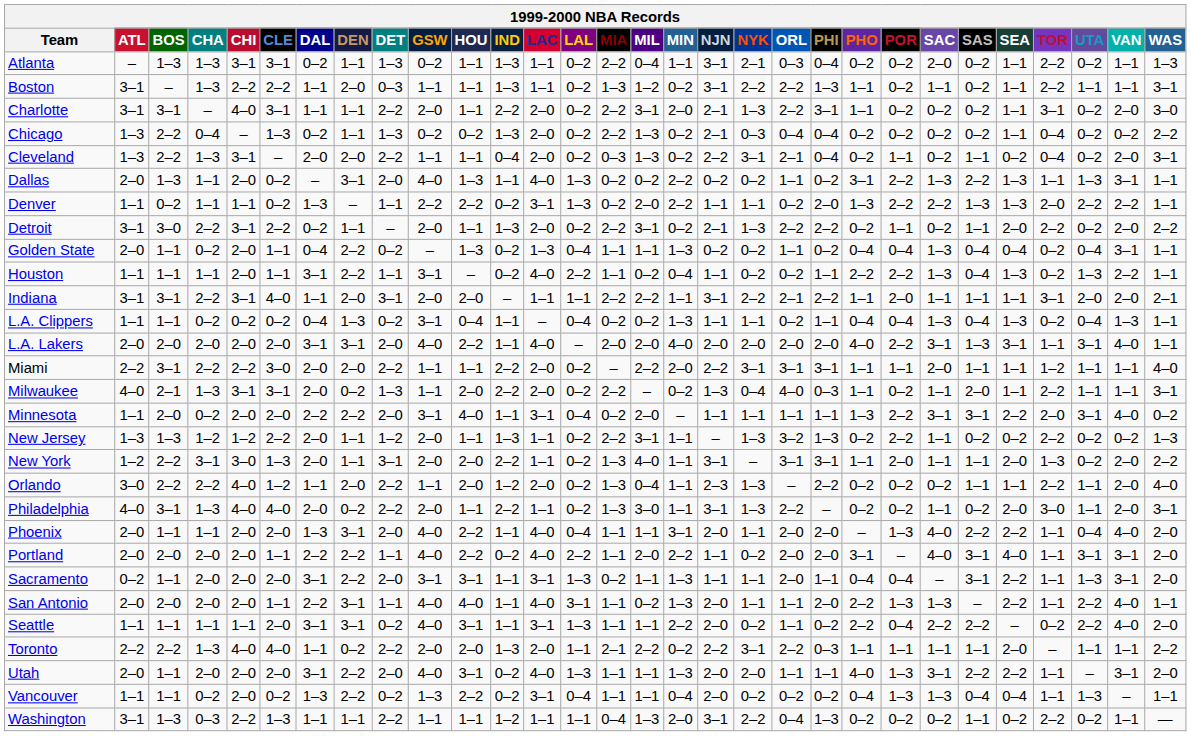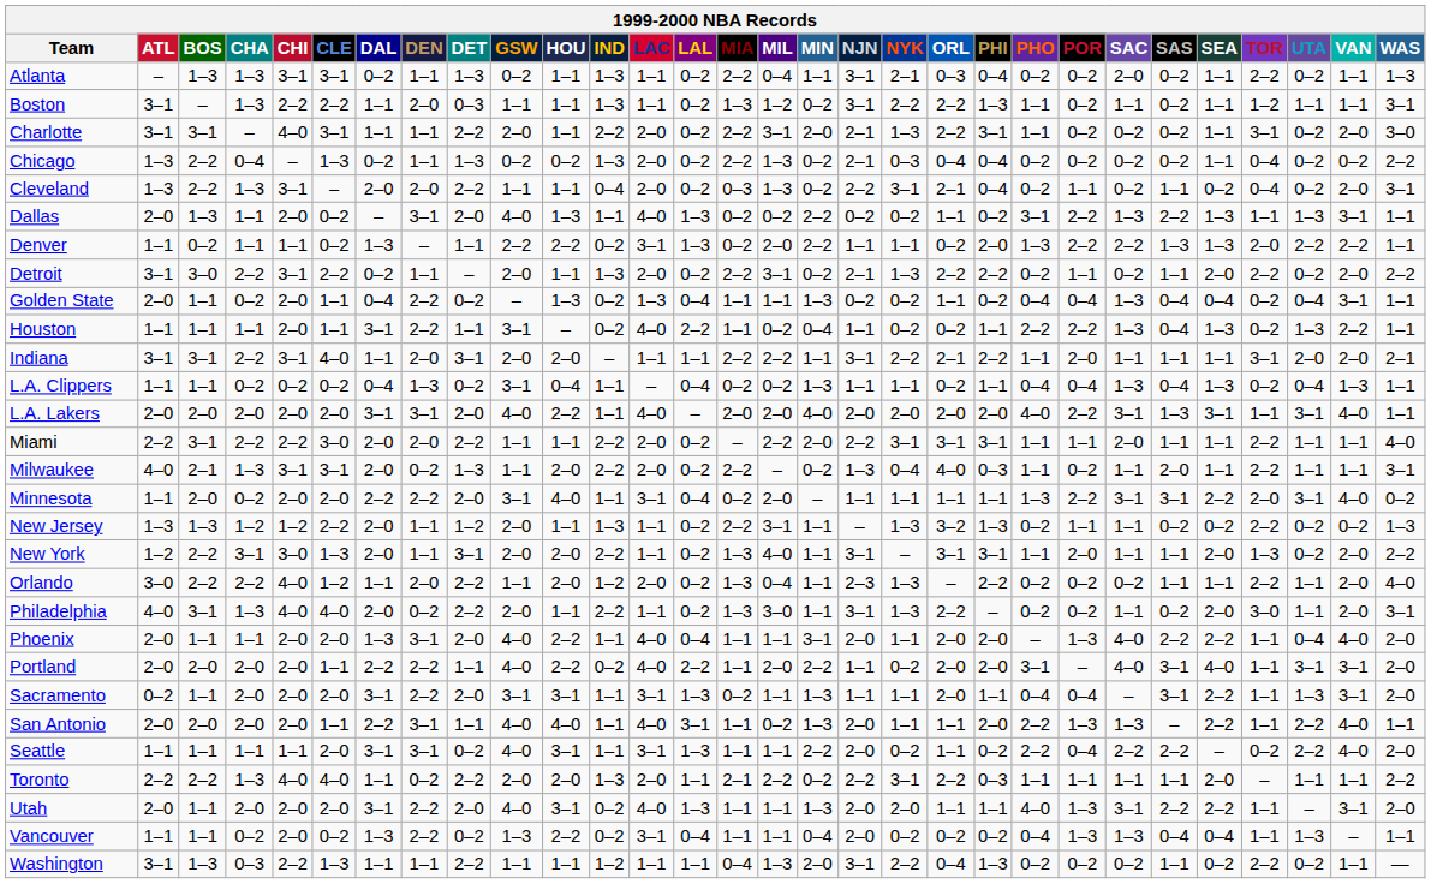 <table class="wikitable" style="font-size:90%; text-align:center;">
 <tr>
 <th colspan=30>1999-2000 NBA Records</th>
 </tr>
 <tr>
 <th width=100>Team</th>
 <th style="background:#CA102F;color:#FFFFFF;width=35">ATL</th>
 <th style="background:#006400;color:#FFFFFF;width=35">BOS</th>
 <th style="background:#008080;color:#FFFFFF;width=35">CHA</th>
 <th style="background:#BA0C2F;color:#FFFFFF;width=35">CHI</th>
 <th style="background:#000000;color:#5787DC;width=35">CLE</th>
 <th style="background:#00008B;color:#FFFFFF;width=35">DAL</th>
 <th style="background:#141A44;color:#C69966;width=35">DEN</th>
 <th style="background:#008080;color:#FFFFFF;width=35">DET</th>
 <th style="background:#031E41;color:#FEA302;width=35">GSW</th>
 <th style="background:#1D2951;color:#FFFFFF;width=35">HOU</th>
 <th style="background:#081F3F;color:#FDCC04;width=35">IND</th>
 <th style="background:#D40032;color:#1A2E8B;width=35">LAC</th>
 <th style="background:#800080;color:#FFD700;width=35">LAL</th>
 <th style="background:#000000;color:#8B0000;width=35">MIA</th>
 <th style="background:#4B0082;color:#FFFFFF;width=35">MIL</th>
 <th style="background:#236192;color:#FFFFFF;width=35">MIN</th>
 <th style="background:#031E41;color:#CED5DD;width=35">NJN</th>
 <th style="background:#003593;color:#FF4F03;width=35">NYK</th>
 <th style="background:#0056B5;color:#FFFFFF;width=35">ORL</th>
 <th style="background:#000000;color:#BB9754;width=35">PHI</th>
 <th style="background:#5F24A0;color:#FF6303;width=35">PHO</th>
 <th style="background:#000000;color:#C90F2E;width=35">POR</th>
 <th style="background:#6846A8;color:#FFFFFF;width=35">SAC</th>
 <th style="background:#000000;color:#C0C0C0;width=35">SAS</th>
 <th style="background:#173F36;color:#FFFFFF;width=35">SEA</th>
 <th style="background:#7436BF;color:#BE0F34;width=35">TOR</th>
 <th style="background:#644A9C;color:#149BC7;width=35">UTA</th>
 <th style="background:#00B2AA;color:#FFFFFF;width=35">VAN</th>
 <th style="background:#236192;color:#FFFFFF;width=35">WAS</th>
 </tr>
 <tr>
 <td style="text-align:left;"><a href='#'>Atlanta</a></td>
 <td>–</td>
 <td>1–3</td>
 <td>1–3</td>
 <td>3–1</td>
 <td>3–1</td>
 <td>0–2</td>
 <td>1–1</td>
 <td>1–3</td>
 <td>0–2</td>
 <td>1–1</td>
 <td>1–3</td>
 <td>1–1</td>
 <td>0–2</td>
 <td>2–2</td>
 <td>0–4</td>
 <td>1–1</td>
 <td>3–1</td>
 <td>2–1</td>
 <td>0–3</td>
 <td>0–4</td>
 <td>0–2</td>
 <td>0–2</td>
 <td>2–0</td>
 <td>0–2</td>
 <td>1–1</td>
 <td>2–2</td>
 <td>0–2</td>
 <td>1–1</td>
 <td>1–3</td>
 </tr>
 <tr>
 <td style="text-align:left;"><a href='#'>Boston</a></td>
 <td>3–1</td>
 <td>–</td>
 <td>1–3</td>
 <td>2–2</td>
 <td>2–2</td>
 <td>1–1</td>
 <td>2–0</td>
 <td>0–3</td>
 <td>1–1</td>
 <td>1–1</td>
 <td>1–3</td>
 <td>1–1</td>
 <td>0–2</td>
 <td>1–3</td>
 <td>1–2</td>
 <td>0–2</td>
 <td>3–1</td>
 <td>2–2</td>
 <td>2–2</td>
 <td>1–3</td>
 <td>1–1</td>
 <td>0–2</td>
 <td>1–1</td>
 <td>0–2</td>
 <td>1–1</td>
-<td>2–2</td>
+<td>1–2</td>
 <td>1–1</td>
 <td>1–1</td>
 <td>3–1</td>
 </tr>
 <tr>
 <td style="text-align:left;"><a href='#'>Charlotte</a></td>
 <td>3–1</td>
 <td>3–1</td>
 <td>–</td>
 <td>4–0</td>
 <td>3–1</td>
 <td>1–1</td>
 <td>1–1</td>
 <td>2–2</td>
 <td>2–0</td>
 <td>1–1</td>
 <td>2–2</td>
 <td>2–0</td>
 <td>0–2</td>
 <td>2–2</td>
 <td>3–1</td>
 <td>2–0</td>
 <td>2–1</td>
 <td>1–3</td>
 <td>2–2</td>
 <td>3–1</td>
 <td>1–1</td>
 <td>0–2</td>
 <td>0–2</td>
 <td>0–2</td>
 <td>1–1</td>
 <td>3–1</td>
 <td>0–2</td>
 <td>2–0</td>
 <td>3–0</td>
 </tr>
 <tr>
 <td style="text-align:left;"><a href='#'>Chicago</a></td>
 <td>1–3</td>
 <td>2–2</td>
 <td>0–4</td>
 <td>–</td>
 <td>1–3</td>
 <td>0–2</td>
 <td>1–1</td>
 <td>1–3</td>
 <td>0–2</td>
 <td>0–2</td>
 <td>1–3</td>
 <td>2–0</td>
 <td>0–2</td>
 <td>2–2</td>
 <td>1–3</td>
 <td>0–2</td>
 <td>2–1</td>
 <td>0–3</td>
 <td>0–4</td>
 <td>0–4</td>
 <td>0–2</td>
 <td>0–2</td>
 <td>0–2</td>
 <td>0–2</td>
 <td>1–1</td>
 <td>0–4</td>
 <td>0–2</td>
 <td>0–2</td>
 <td>2–2</td>
 </tr>
 <tr>
 <td style="text-align:left;"><a href='#'>Cleveland</a></td>
 <td>1–3</td>
 <td>2–2</td>
 <td>1–3</td>
 <td>3–1</td>
 <td>–</td>
 <td>2–0</td>
 <td>2–0</td>
 <td>2–2</td>
 <td>1–1</td>
 <td>1–1</td>
 <td>0–4</td>
 <td>2–0</td>
 <td>0–2</td>
 <td>0–3</td>
 <td>1–3</td>
 <td>0–2</td>
 <td>2–2</td>
 <td>3–1</td>
 <td>2–1</td>
 <td>0–4</td>
 <td>0–2</td>
 <td>1–1</td>
 <td>0–2</td>
 <td>1–1</td>
 <td>0–2</td>
 <td>0–4</td>
 <td>0–2</td>
 <td>2–0</td>
 <td>3–1</td>
 </tr>
 <tr>
 <td style="text-align:left;"><a href='#'>Dallas</a></td>
 <td>2–0</td>
 <td>1–3</td>
 <td>1–1</td>
 <td>2–0</td>
 <td>0–2</td>
 <td>–</td>
 <td>3–1</td>
 <td>2–0</td>
 <td>4–0</td>
 <td>1–3</td>
 <td>1–1</td>
 <td>4–0</td>
 <td>1–3</td>
 <td>0–2</td>
 <td>0–2</td>
 <td>2–2</td>
 <td>0–2</td>
 <td>0–2</td>
 <td>1–1</td>
 <td>0–2</td>
 <td>3–1</td>
 <td>2–2</td>
 <td>1–3</td>
 <td>2–2</td>
 <td>1–3</td>
 <td>1–1</td>
 <td>1–3</td>
 <td>3–1</td>
 <td>1–1</td>
 </tr>
 <tr>
 <td style="text-align:left;"><a href='#'>Denver</a></td>
 <td>1–1</td>
 <td>0–2</td>
 <td>1–1</td>
 <td>1–1</td>
 <td>0–2</td>
 <td>1–3</td>
 <td>–</td>
 <td>1–1</td>
 <td>2–2</td>
 <td>2–2</td>
 <td>0–2</td>
 <td>3–1</td>
 <td>1–3</td>
 <td>0–2</td>
 <td>2–0</td>
 <td>2–2</td>
 <td>1–1</td>
 <td>1–1</td>
 <td>0–2</td>
 <td>2–0</td>
 <td>1–3</td>
 <td>2–2</td>
 <td>2–2</td>
 <td>1–3</td>
 <td>1–3</td>
 <td>2–0</td>
 <td>2–2</td>
 <td>2–2</td>
 <td>1–1</td>
 </tr>
 <tr>
 <td style="text-align:left;"><a href='#'>Detroit</a></td>
 <td>3–1</td>
 <td>3–0</td>
 <td>2–2</td>
 <td>3–1</td>
 <td>2–2</td>
 <td>0–2</td>
 <td>1–1</td>
 <td>–</td>
 <td>2–0</td>
 <td>1–1</td>
 <td>1–3</td>
 <td>2–0</td>
 <td>0–2</td>
 <td>2–2</td>
 <td>3–1</td>
 <td>0–2</td>
 <td>2–1</td>
 <td>1–3</td>
 <td>2–2</td>
 <td>2–2</td>
 <td>0–2</td>
 <td>1–1</td>
 <td>0–2</td>
 <td>1–1</td>
 <td>2–0</td>
 <td>2–2</td>
 <td>0–2</td>
 <td>2–0</td>
 <td>2–2</td>
 </tr>
 <tr>
 <td style="text-align:left;"><a href='#'>Golden State</a></td>
 <td>2–0</td>
 <td>1–1</td>
 <td>0–2</td>
 <td>2–0</td>
 <td>1–1</td>
 <td>0–4</td>
 <td>2–2</td>
 <td>0–2</td>
 <td>–</td>
 <td>1–3</td>
 <td>0–2</td>
 <td>1–3</td>
 <td>0–4</td>
 <td>1–1</td>
 <td>1–1</td>
 <td>1–3</td>
 <td>0–2</td>
 <td>0–2</td>
 <td>1–1</td>
 <td>0–2</td>
 <td>0–4</td>
 <td>0–4</td>
 <td>1–3</td>
 <td>0–4</td>
 <td>0–4</td>
 <td>0–2</td>
 <td>0–4</td>
 <td>3–1</td>
 <td>1–1</td>
 </tr>
 <tr>
 <td style="text-align:left;"><a href='#'>Houston</a></td>
 <td>1–1</td>
 <td>1–1</td>
 <td>1–1</td>
 <td>2–0</td>
 <td>1–1</td>
 <td>3–1</td>
 <td>2–2</td>
 <td>1–1</td>
 <td>3–1</td>
 <td>–</td>
 <td>0–2</td>
 <td>4–0</td>
 <td>2–2</td>
 <td>1–1</td>
 <td>0–2</td>
 <td>0–4</td>
 <td>1–1</td>
 <td>0–2</td>
 <td>0–2</td>
 <td>1–1</td>
 <td>2–2</td>
 <td>2–2</td>
 <td>1–3</td>
 <td>0–4</td>
 <td>1–3</td>
 <td>0–2</td>
 <td>1–3</td>
 <td>2–2</td>
 <td>1–1</td>
 </tr>
 <tr>
 <td style="text-align:left;"><a href='#'>Indiana</a></td>
 <td>3–1</td>
 <td>3–1</td>
 <td>2–2</td>
 <td>3–1</td>
 <td>4–0</td>
 <td>1–1</td>
 <td>2–0</td>
 <td>3–1</td>
 <td>2–0</td>
 <td>2–0</td>
 <td>–</td>
 <td>1–1</td>
 <td>1–1</td>
 <td>2–2</td>
 <td>2–2</td>
 <td>1–1</td>
 <td>3–1</td>
 <td>2–2</td>
 <td>2–1</td>
 <td>2–2</td>
 <td>1–1</td>
 <td>2–0</td>
 <td>1–1</td>
 <td>1–1</td>
 <td>1–1</td>
 <td>3–1</td>
 <td>2–0</td>
 <td>2–0</td>
 <td>2–1</td>
 </tr>
 <tr>
 <td style="text-align:left;"><a href='#'>L.A. Clippers</a></td>
 <td>1–1</td>
 <td>1–1</td>
 <td>0–2</td>
 <td>0–2</td>
 <td>0–2</td>
 <td>0–4</td>
 <td>1–3</td>
 <td>0–2</td>
 <td>3–1</td>
 <td>0–4</td>
 <td>1–1</td>
 <td>–</td>
 <td>0–4</td>
 <td>0–2</td>
 <td>0–2</td>
 <td>1–3</td>
 <td>1–1</td>
 <td>1–1</td>
 <td>0–2</td>
 <td>1–1</td>
 <td>0–4</td>
 <td>0–4</td>
 <td>1–3</td>
 <td>0–4</td>
 <td>1–3</td>
 <td>0–2</td>
 <td>0–4</td>
 <td>1–3</td>
 <td>1–1</td>
 </tr>
 <tr>
 <td style="text-align:left;"><a href='#'>L.A. Lakers</a></td>
 <td>2–0</td>
 <td>2–0</td>
 <td>2–0</td>
 <td>2–0</td>
 <td>2–0</td>
 <td>3–1</td>
 <td>3–1</td>
 <td>2–0</td>
 <td>4–0</td>
 <td>2–2</td>
 <td>1–1</td>
 <td>4–0</td>
 <td>–</td>
 <td>2–0</td>
 <td>2–0</td>
 <td>4–0</td>
 <td>2–0</td>
 <td>2–0</td>
 <td>2–0</td>
 <td>2–0</td>
 <td>4–0</td>
 <td>2–2</td>
 <td>3–1</td>
 <td>1–3</td>
 <td>3–1</td>
 <td>1–1</td>
 <td>3–1</td>
 <td>4–0</td>
 <td>1–1</td>
 </tr>
 <tr>
 <td style="text-align:left;">Miami</td>
 <td>2–2</td>
 <td>3–1</td>
 <td>2–2</td>
 <td>2–2</td>
 <td>3–0</td>
 <td>2–0</td>
 <td>2–0</td>
 <td>2–2</td>
 <td>1–1</td>
 <td>1–1</td>
 <td>2–2</td>
 <td>2–0</td>
 <td>0–2</td>
 <td>–</td>
 <td>2–2</td>
 <td>2–0</td>
 <td>2–2</td>
 <td>3–1</td>
 <td>3–1</td>
 <td>3–1</td>
 <td>1–1</td>
 <td>1–1</td>
 <td>2–0</td>
 <td>1–1</td>
 <td>1–1</td>
-<td>1–2</td>
+<td>2–2</td>
 <td>1–1</td>
 <td>1–1</td>
 <td>4–0</td>
 </tr>
 <tr>
 <td style="text-align:left;"><a href='#'>Milwaukee</a></td>
 <td>4–0</td>
 <td>2–1</td>
 <td>1–3</td>
 <td>3–1</td>
 <td>3–1</td>
 <td>2–0</td>
 <td>0–2</td>
 <td>1–3</td>
 <td>1–1</td>
 <td>2–0</td>
 <td>2–2</td>
 <td>2–0</td>
 <td>0–2</td>
 <td>2–2</td>
 <td>–</td>
 <td>0–2</td>
 <td>1–3</td>
 <td>0–4</td>
 <td>4–0</td>
 <td>0–3</td>
 <td>1–1</td>
 <td>0–2</td>
 <td>1–1</td>
 <td>2–0</td>
 <td>1–1</td>
 <td>2–2</td>
 <td>1–1</td>
 <td>1–1</td>
 <td>3–1</td>
 </tr>
 <tr>
 <td style="text-align:left;"><a href='#'>Minnesota</a></td>
 <td>1–1</td>
 <td>2–0</td>
 <td>0–2</td>
 <td>2–0</td>
 <td>2–0</td>
 <td>2–2</td>
 <td>2–2</td>
 <td>2–0</td>
 <td>3–1</td>
 <td>4–0</td>
 <td>1–1</td>
 <td>3–1</td>
 <td>0–4</td>
 <td>0–2</td>
 <td>2–0</td>
 <td>–</td>
 <td>1–1</td>
 <td>1–1</td>
 <td>1–1</td>
 <td>1–1</td>
 <td>1–3</td>
 <td>2–2</td>
 <td>3–1</td>
 <td>3–1</td>
 <td>2–2</td>
 <td>2–0</td>
 <td>3–1</td>
 <td>4–0</td>
 <td>0–2</td>
 </tr>
 <tr>
 <td style="text-align:left;"><a href='#'>New Jersey</a></td>
 <td>1–3</td>
 <td>1–3</td>
 <td>1–2</td>
 <td>1–2</td>
 <td>2–2</td>
 <td>2–0</td>
 <td>1–1</td>
 <td>1–2</td>
 <td>2–0</td>
 <td>1–1</td>
 <td>1–3</td>
 <td>1–1</td>
 <td>0–2</td>
 <td>2–2</td>
 <td>3–1</td>
 <td>1–1</td>
 <td>–</td>
 <td>1–3</td>
 <td>3–2</td>
 <td>1–3</td>
 <td>0–2</td>
-<td>2–2</td>
+<td>1–1</td>
 <td>1–1</td>
 <td>0–2</td>
 <td>0–2</td>
 <td>2–2</td>
 <td>0–2</td>
 <td>0–2</td>
 <td>1–3</td>
 </tr>
 <tr>
 <td style="text-align:left;"><a href='#'>New York</a></td>
 <td>1–2</td>
 <td>2–2</td>
 <td>3–1</td>
 <td>3–0</td>
 <td>1–3</td>
 <td>2–0</td>
 <td>1–1</td>
 <td>3–1</td>
 <td>2–0</td>
 <td>2–0</td>
 <td>2–2</td>
 <td>1–1</td>
 <td>0–2</td>
 <td>1–3</td>
 <td>4–0</td>
 <td>1–1</td>
 <td>3–1</td>
 <td>–</td>
 <td>3–1</td>
 <td>3–1</td>
 <td>1–1</td>
 <td>2–0</td>
 <td>1–1</td>
 <td>1–1</td>
 <td>2–0</td>
 <td>1–3</td>
 <td>0–2</td>
 <td>2–0</td>
 <td>2–2</td>
 </tr>
 <tr>
 <td style="text-align:left;"><a href='#'>Orlando</a></td>
 <td>3–0</td>
 <td>2–2</td>
 <td>2–2</td>
 <td>4–0</td>
 <td>1–2</td>
 <td>1–1</td>
 <td>2–0</td>
 <td>2–2</td>
 <td>1–1</td>
 <td>2–0</td>
 <td>1–2</td>
 <td>2–0</td>
 <td>0–2</td>
 <td>1–3</td>
 <td>0–4</td>
 <td>1–1</td>
 <td>2–3</td>
 <td>1–3</td>
 <td>–</td>
 <td>2–2</td>
 <td>0–2</td>
 <td>0–2</td>
 <td>0–2</td>
 <td>1–1</td>
 <td>1–1</td>
 <td>2–2</td>
 <td>1–1</td>
 <td>2–0</td>
 <td>4–0</td>
 </tr>
 <tr>
 <td style="text-align:left;"><a href='#'>Philadelphia</a></td>
 <td>4–0</td>
 <td>3–1</td>
 <td>1–3</td>
 <td>4–0</td>
 <td>4–0</td>
 <td>2–0</td>
 <td>0–2</td>
 <td>2–2</td>
 <td>2–0</td>
 <td>1–1</td>
 <td>2–2</td>
 <td>1–1</td>
 <td>0–2</td>
 <td>1–3</td>
 <td>3–0</td>
 <td>1–1</td>
 <td>3–1</td>
 <td>1–3</td>
 <td>2–2</td>
 <td>–</td>
 <td>0–2</td>
 <td>0–2</td>
 <td>1–1</td>
 <td>0–2</td>
 <td>2–0</td>
 <td>3–0</td>
 <td>1–1</td>
 <td>2–0</td>
 <td>3–1</td>
 </tr>
 <tr>
 <td style="text-align:left;"><a href='#'>Phoenix</a></td>
 <td>2–0</td>
 <td>1–1</td>
 <td>1–1</td>
 <td>2–0</td>
 <td>2–0</td>
 <td>1–3</td>
 <td>3–1</td>
 <td>2–0</td>
 <td>4–0</td>
 <td>2–2</td>
 <td>1–1</td>
 <td>4–0</td>
 <td>0–4</td>
 <td>1–1</td>
 <td>1–1</td>
 <td>3–1</td>
 <td>2–0</td>
 <td>1–1</td>
 <td>2–0</td>
 <td>2–0</td>
 <td>–</td>
 <td>1–3</td>
 <td>4–0</td>
 <td>2–2</td>
 <td>2–2</td>
 <td>1–1</td>
 <td>0–4</td>
 <td>4–0</td>
 <td>2–0</td>
 </tr>
 <tr>
 <td style="text-align:left;"><a href='#'>Portland</a></td>
 <td>2–0</td>
 <td>2–0</td>
 <td>2–0</td>
 <td>2–0</td>
 <td>1–1</td>
 <td>2–2</td>
 <td>2–2</td>
 <td>1–1</td>
 <td>4–0</td>
 <td>2–2</td>
 <td>0–2</td>
 <td>4–0</td>
 <td>2–2</td>
 <td>1–1</td>
 <td>2–0</td>
 <td>2–2</td>
 <td>1–1</td>
 <td>0–2</td>
 <td>2–0</td>
 <td>2–0</td>
 <td>3–1</td>
 <td>–</td>
 <td>4–0</td>
 <td>3–1</td>
 <td>4–0</td>
 <td>1–1</td>
 <td>3–1</td>
 <td>3–1</td>
 <td>2–0</td>
 </tr>
 <tr>
 <td style="text-align:left;"><a href='#'>Sacramento</a></td>
 <td>0–2</td>
 <td>1–1</td>
 <td>2–0</td>
 <td>2–0</td>
 <td>2–0</td>
 <td>3–1</td>
 <td>2–2</td>
 <td>2–0</td>
 <td>3–1</td>
 <td>3–1</td>
 <td>1–1</td>
 <td>3–1</td>
 <td>1–3</td>
 <td>0–2</td>
 <td>1–1</td>
 <td>1–3</td>
 <td>1–1</td>
 <td>1–1</td>
 <td>2–0</td>
 <td>1–1</td>
 <td>0–4</td>
 <td>0–4</td>
 <td>–</td>
 <td>3–1</td>
 <td>2–2</td>
 <td>1–1</td>
 <td>1–3</td>
 <td>3–1</td>
 <td>2–0</td>
 </tr>
 <tr>
 <td style="text-align:left;"><a href='#'>San Antonio</a></td>
 <td>2–0</td>
 <td>2–0</td>
 <td>2–0</td>
 <td>2–0</td>
 <td>1–1</td>
 <td>2–2</td>
 <td>3–1</td>
 <td>1–1</td>
 <td>4–0</td>
 <td>4–0</td>
 <td>1–1</td>
 <td>4–0</td>
 <td>3–1</td>
 <td>1–1</td>
 <td>0–2</td>
 <td>1–3</td>
 <td>2–0</td>
 <td>1–1</td>
 <td>1–1</td>
 <td>2–0</td>
 <td>2–2</td>
 <td>1–3</td>
 <td>1–3</td>
 <td>–</td>
 <td>2–2</td>
 <td>1–1</td>
 <td>2–2</td>
 <td>4–0</td>
 <td>1–1</td>
 </tr>
 <tr>
 <td style="text-align:left;"><a href='#'>Seattle</a></td>
 <td>1–1</td>
 <td>1–1</td>
 <td>1–1</td>
 <td>1–1</td>
 <td>2–0</td>
 <td>3–1</td>
 <td>3–1</td>
 <td>0–2</td>
 <td>4–0</td>
 <td>3–1</td>
 <td>1–1</td>
 <td>3–1</td>
 <td>1–3</td>
 <td>1–1</td>
 <td>1–1</td>
 <td>2–2</td>
 <td>2–0</td>
 <td>0–2</td>
 <td>1–1</td>
 <td>0–2</td>
 <td>2–2</td>
 <td>0–4</td>
 <td>2–2</td>
 <td>2–2</td>
 <td>–</td>
 <td>0–2</td>
 <td>2–2</td>
 <td>4–0</td>
 <td>2–0</td>
 </tr>
 <tr>
 <td style="text-align:left;"><a href='#'>Toronto</a></td>
 <td>2–2</td>
 <td>2–2</td>
 <td>1–3</td>
 <td>4–0</td>
 <td>4–0</td>
 <td>1–1</td>
 <td>0–2</td>
 <td>2–2</td>
 <td>2–0</td>
 <td>2–0</td>
 <td>1–3</td>
 <td>2–0</td>
 <td>1–1</td>
 <td>2–1</td>
 <td>2–2</td>
 <td>0–2</td>
 <td>2–2</td>
 <td>3–1</td>
 <td>2–2</td>
 <td>0–3</td>
 <td>1–1</td>
 <td>1–1</td>
 <td>1–1</td>
 <td>1–1</td>
 <td>2–0</td>
 <td>–</td>
 <td>1–1</td>
 <td>1–1</td>
 <td>2–2</td>
 </tr>
 <tr>
 <td style="text-align:left;"><a href='#'>Utah</a></td>
 <td>2–0</td>
 <td>1–1</td>
 <td>2–0</td>
 <td>2–0</td>
 <td>2–0</td>
 <td>3–1</td>
 <td>2–2</td>
 <td>2–0</td>
 <td>4–0</td>
 <td>3–1</td>
 <td>0–2</td>
 <td>4–0</td>
 <td>1–3</td>
 <td>1–1</td>
 <td>1–1</td>
 <td>1–3</td>
 <td>2–0</td>
 <td>2–0</td>
 <td>1–1</td>
 <td>1–1</td>
 <td>4–0</td>
 <td>1–3</td>
 <td>3–1</td>
 <td>2–2</td>
 <td>2–2</td>
 <td>1–1</td>
 <td>–</td>
 <td>3–1</td>
 <td>2–0</td>
 </tr>
 <tr>
 <td style="text-align:left;"><a href='#'>Vancouver</a></td>
 <td>1–1</td>
 <td>1–1</td>
 <td>0–2</td>
 <td>2–0</td>
 <td>0–2</td>
 <td>1–3</td>
 <td>2–2</td>
 <td>0–2</td>
 <td>1–3</td>
 <td>2–2</td>
 <td>0–2</td>
 <td>3–1</td>
 <td>0–4</td>
 <td>1–1</td>
 <td>1–1</td>
 <td>0–4</td>
 <td>2–0</td>
 <td>0–2</td>
 <td>0–2</td>
 <td>0–2</td>
 <td>0–4</td>
 <td>1–3</td>
 <td>1–3</td>
 <td>0–4</td>
 <td>0–4</td>
 <td>1–1</td>
 <td>1–3</td>
 <td>–</td>
 <td>1–1</td>
 </tr>
 <tr>
 <td style="text-align:left;"><a href='#'>Washington</a></td>
 <td>3–1</td>
 <td>1–3</td>
 <td>0–3</td>
 <td>2–2</td>
 <td>1–3</td>
 <td>1–1</td>
 <td>1–1</td>
 <td>2–2</td>
 <td>1–1</td>
 <td>1–1</td>
 <td>1–2</td>
 <td>1–1</td>
 <td>1–1</td>
 <td>0–4</td>
 <td>1–3</td>
 <td>2–0</td>
 <td>3–1</td>
 <td>2–2</td>
 <td>0–4</td>
 <td>1–3</td>
 <td>0–2</td>
 <td>0–2</td>
 <td>0–2</td>
 <td>1–1</td>
 <td>0–2</td>
 <td>2–2</td>
 <td>0–2</td>
 <td>1–1</td>
 <td>—</td>
 </tr>
 </table>
